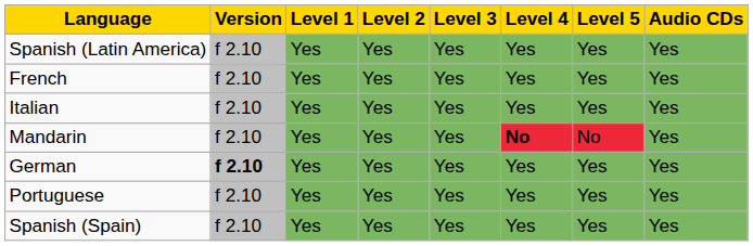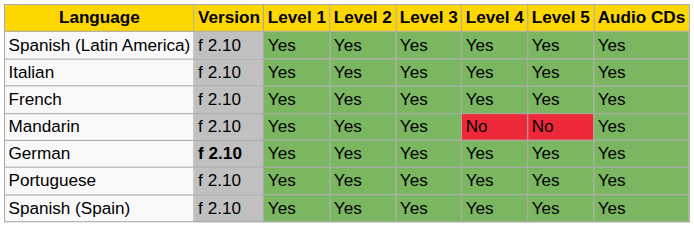 <table class="wikitable sortable">
 <tr>
 <th style="background:  	#FFD700">Language</th>
 <th style="background:  	#FFD700">Version</th>
 <th style="background:  	#FFD700">Level 1</th>
 <th style="background:  	#FFD700">Level 2</th>
 <th style="background:  	#FFD700">Level 3</th>
 <th style="background:  	#FFD700">Level 4</th>
 <th style="background:  	#FFD700">Level 5</th>
 <th style="background:  	#FFD700">Audio CDs</th>
 </tr>
 <tr>
 <td>Spanish (Latin America)</td>
 <td style="background: silver">f 2.10</td>
 <td style="background: #7BB661">Yes</td>
 <td style="background: #7BB661">Yes</td>
 <td style="background: #7BB661">Yes</td>
 <td style="background: #7BB661">Yes</td>
 <td style="background: #7BB661">Yes</td>
 <td style="background: #7BB661">Yes</td>
 </tr>
 <tr>
-<td>French</td>
+<td>Italian</td>
 <td style="background: silver">f 2.10</td>
 <td style="background: #7BB661">Yes</td>
 <td style="background: #7BB661">Yes</td>
 <td style="background: #7BB661">Yes</td>
 <td style="background: #7BB661">Yes</td>
 <td style="background: #7BB661">Yes</td>
 <td style="background: #7BB661">Yes</td>
 </tr>
 <tr>
-<td>Italian</td>
+<td>French</td>
 <td style="background: silver">f 2.10</td>
 <td style="background: #7BB661">Yes</td>
 <td style="background: #7BB661">Yes</td>
 <td style="background: #7BB661">Yes</td>
 <td style="background: #7BB661">Yes</td>
 <td style="background: #7BB661">Yes</td>
 <td style="background: #7BB661">Yes</td>
 </tr>
 <tr>
 <td>Mandarin</td>
 <td style="background: silver">f 2.10</td>
 <td style="background: #7BB661">Yes</td>
 <td style="background: #7BB661">Yes</td>
 <td style="background: #7BB661">Yes</td>
-<td style="background: #ED2939"><strong>No</strong></td>
+<td style="background: #ED2939">No</td>
 <td style="background:  	#ED2939">No</td>
 <td style="background: #7BB661">Yes</td>
 </tr>
 <tr>
 <td>German</td>
 <td style="background: silver"><strong>f 2.10</strong></td>
 <td style="background: #7BB661">Yes</td>
 <td style="background: #7BB661">Yes</td>
 <td style="background: #7BB661">Yes</td>
 <td style="background: #7BB661">Yes</td>
 <td style="background: #7BB661">Yes</td>
 <td style="background: #7BB661">Yes</td>
 </tr>
 <tr>
 <td>Portuguese</td>
 <td style="background: silver">f 2.10</td>
 <td style="background: #7BB661">Yes</td>
 <td style="background: #7BB661">Yes</td>
 <td style="background: #7BB661">Yes</td>
 <td style="background: #7BB661">Yes</td>
 <td style="background: #7BB661">Yes</td>
 <td style="background: #7BB661">Yes</td>
 </tr>
 <tr>
 <td>Spanish (Spain)</td>
 <td style="background: silver">f 2.10</td>
 <td style="background: #7BB661">Yes</td>
 <td style="background: #7BB661">Yes</td>
 <td style="background: #7BB661">Yes</td>
 <td style="background: #7BB661">Yes</td>
 <td style="background: #7BB661">Yes</td>
 <td style="background: #7BB661">Yes</td>
 </tr>
 </table>
